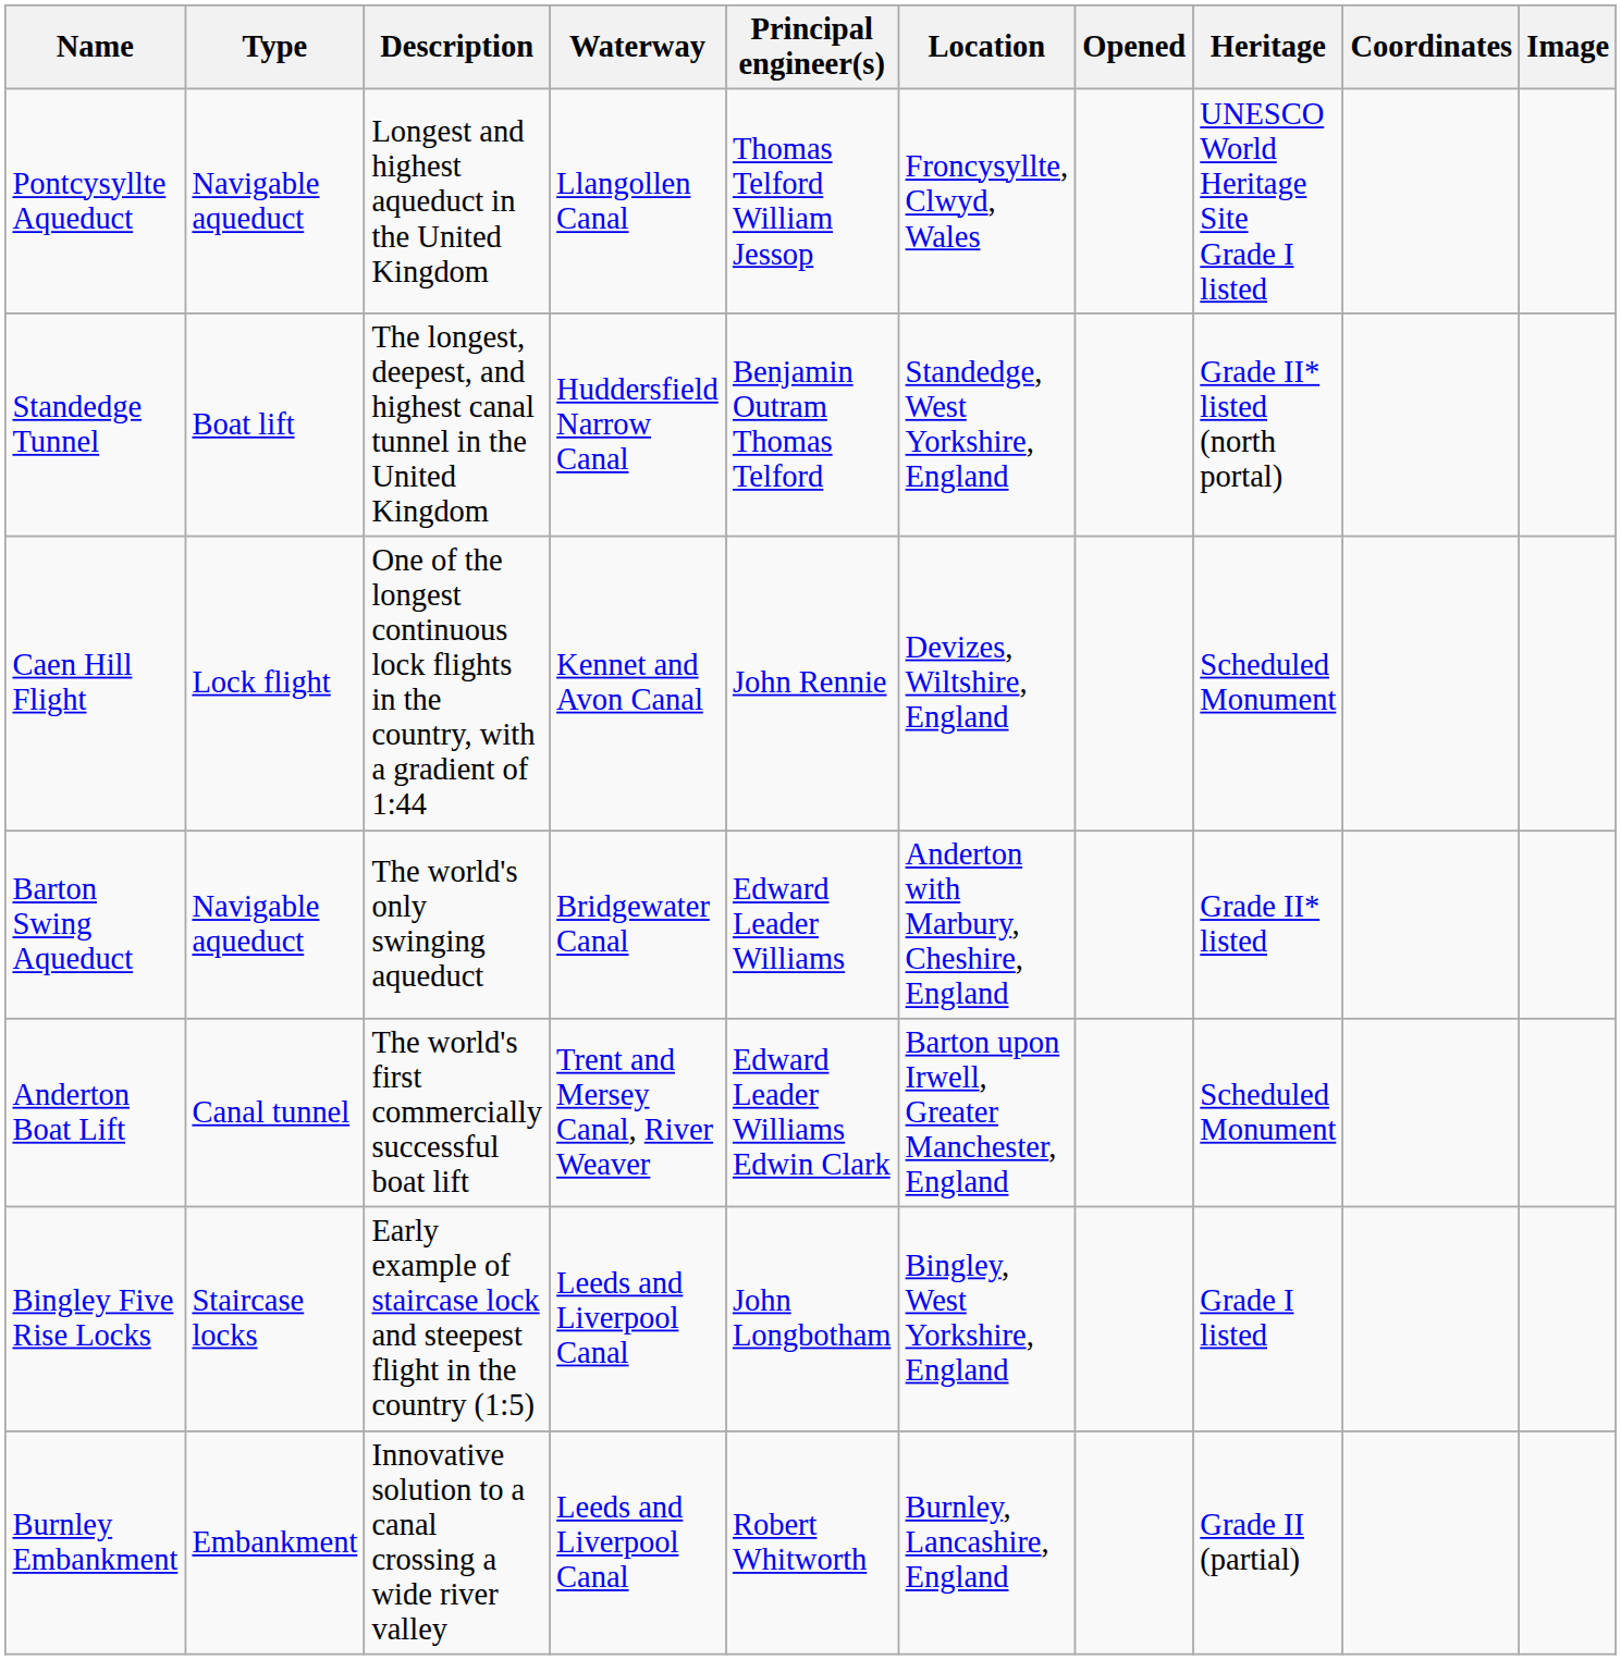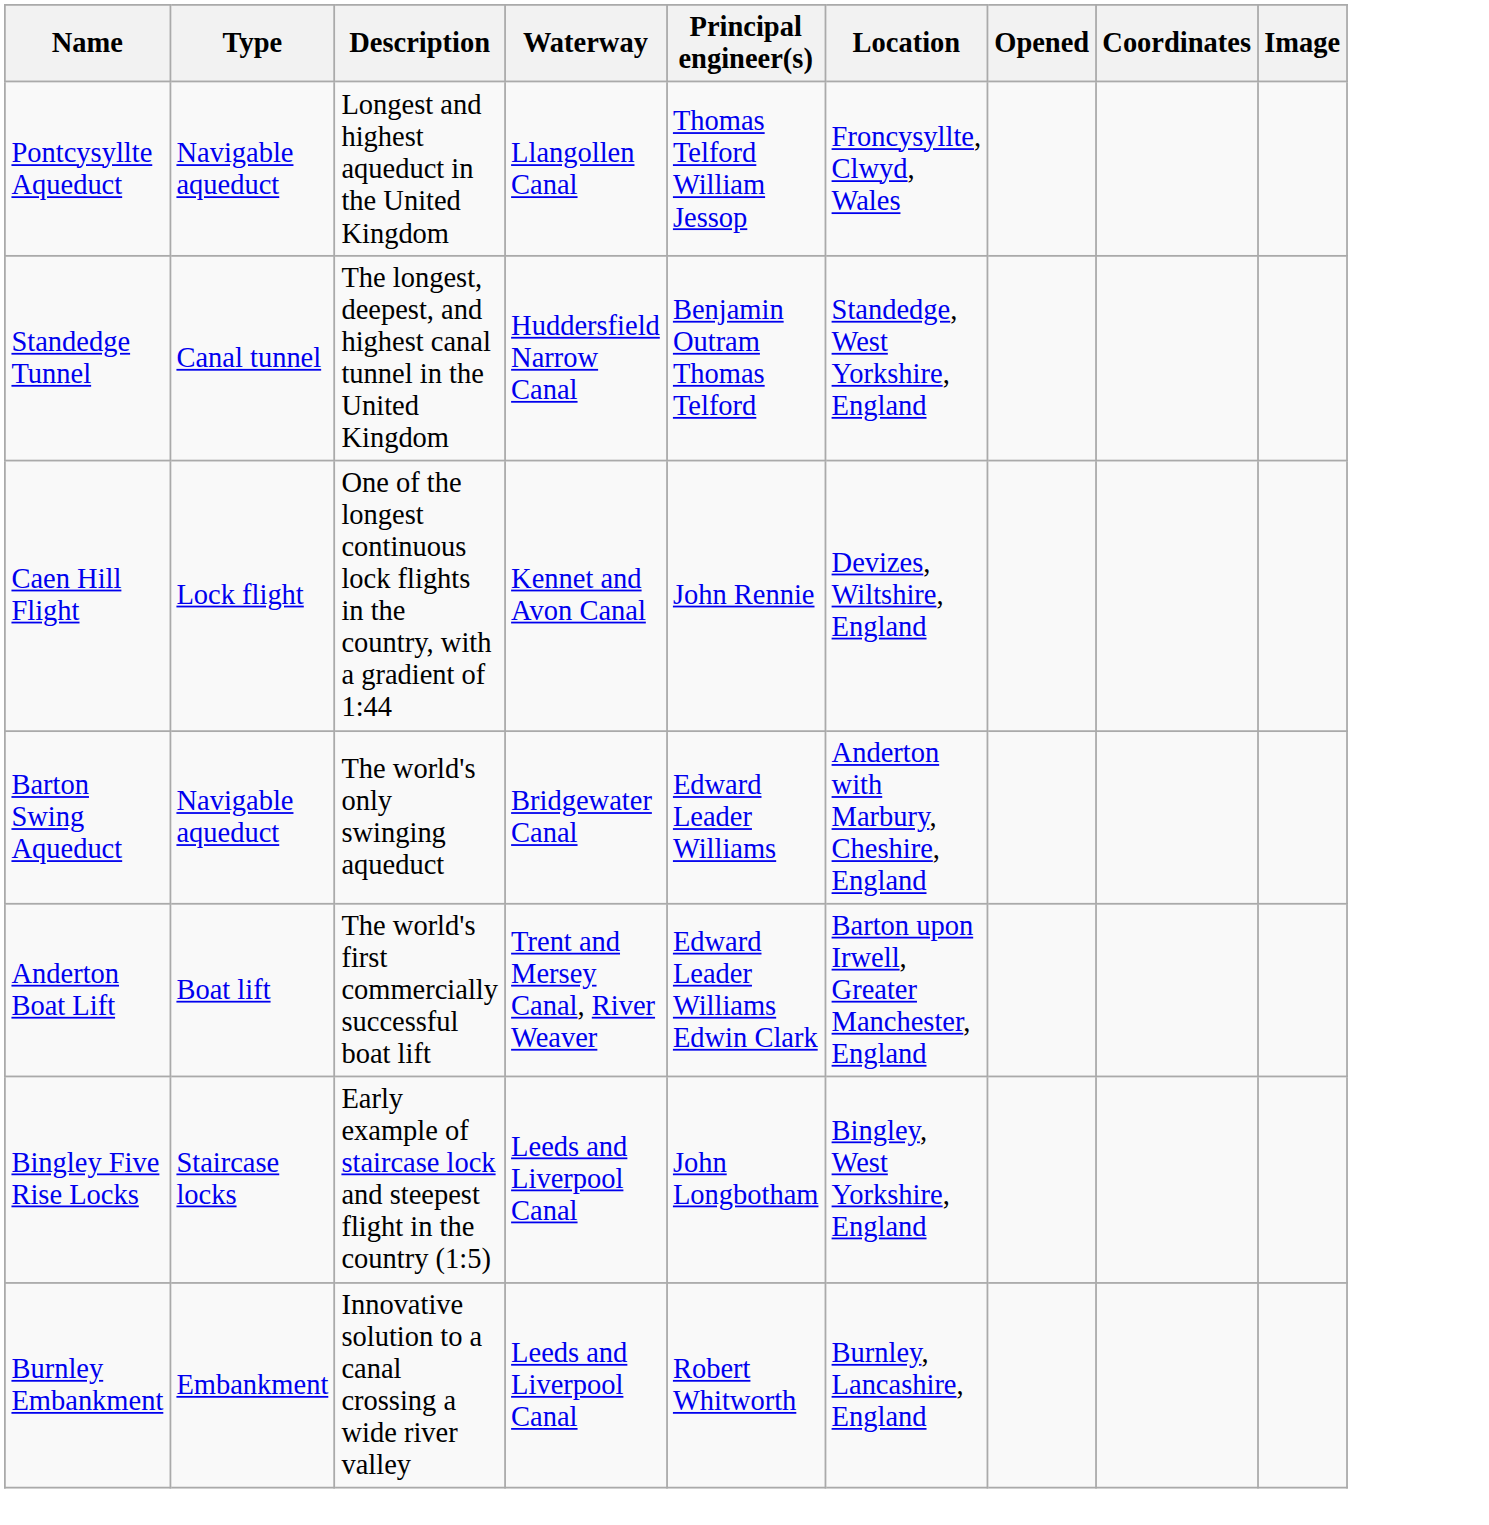 <table class="wikitable sortable">
 <tr>
 <th>Name</th>
 <th>Type</th>
 <th>Description</th>
 <th>Waterway</th>
 <th>Principal engineer(s)</th>
 <th>Location</th>
 <th>Opened</th>
-<th>Heritage</th>
 <th>Coordinates</th>
 <th>Image</th>
 </tr>
 <tr>
 <td><a href='#'>Pontcysyllte Aqueduct</a></td>
 <td><a href='#'>Navigable aqueduct</a></td>
 <td>Longest and highest aqueduct in the United Kingdom</td>
 <td><a href='#'>Llangollen Canal</a></td>
 <td><a href='#'>Thomas Telford</a><br><a href='#'>William Jessop</a></td>
 <td><a href='#'>Froncysyllte</a>, <a href='#'>Clwyd</a>, <a href='#'>Wales</a></td>
 <td></td>
-<td><a href='#'>UNESCO World Heritage Site</a><br><a href='#'>Grade I listed</a></td>
 <td></td>
 <td></td>
 </tr>
 <tr>
 <td><a href='#'>Standedge Tunnel</a></td>
-<td><a href='#'>Boat lift</a></td>
+<td><a href='#'>Canal tunnel</a></td>
 <td>The longest, deepest, and highest canal tunnel in the United Kingdom</td>
 <td><a href='#'>Huddersfield Narrow Canal</a></td>
 <td><a href='#'>Benjamin Outram</a><br><a href='#'>Thomas Telford</a></td>
 <td><a href='#'>Standedge</a>, <a href='#'>West Yorkshire</a>, <a href='#'>England</a></td>
 <td></td>
-<td><a href='#'>Grade II* listed</a> (north portal)</td>
 <td></td>
 <td></td>
 </tr>
 <tr>
 <td><a href='#'>Caen Hill Flight</a></td>
 <td><a href='#'>Lock flight</a></td>
 <td>One of the longest continuous lock flights in the country, with a gradient of 1:44</td>
 <td><a href='#'>Kennet and Avon Canal</a></td>
 <td><a href='#'>John Rennie</a></td>
 <td><a href='#'>Devizes</a>, <a href='#'>Wiltshire</a>, <a href='#'>England</a></td>
 <td></td>
-<td><a href='#'>Scheduled Monument</a></td>
 <td></td>
 <td></td>
 </tr>
 <tr>
 <td><a href='#'>Barton Swing Aqueduct</a></td>
 <td><a href='#'>Navigable aqueduct</a></td>
 <td>The world's only swinging aqueduct</td>
 <td><a href='#'>Bridgewater Canal</a></td>
 <td><a href='#'>Edward Leader Williams</a></td>
 <td><a href='#'>Anderton with Marbury</a>, <a href='#'>Cheshire</a>, <a href='#'>England</a></td>
 <td></td>
-<td><a href='#'>Grade II* listed</a></td>
 <td></td>
 <td></td>
 </tr>
 <tr>
 <td><a href='#'>Anderton Boat Lift</a></td>
-<td><a href='#'>Canal tunnel</a></td>
+<td><a href='#'>Boat lift</a></td>
 <td>The world's first commercially successful boat lift</td>
 <td><a href='#'>Trent and Mersey Canal</a>, <a href='#'>River Weaver</a></td>
 <td><a href='#'>Edward Leader Williams</a><br><a href='#'>Edwin Clark</a></td>
 <td><a href='#'>Barton upon Irwell</a>, <a href='#'>Greater Manchester</a>, <a href='#'>England</a></td>
 <td></td>
-<td><a href='#'>Scheduled Monument</a></td>
 <td></td>
 <td></td>
 </tr>
 <tr>
 <td><a href='#'>Bingley Five Rise Locks</a></td>
 <td><a href='#'>Staircase locks</a></td>
 <td>Early example of <a href='#'>staircase lock</a> and steepest flight in the country (1:5)</td>
 <td><a href='#'>Leeds and Liverpool Canal</a></td>
 <td><a href='#'>John Longbotham</a></td>
 <td><a href='#'>Bingley</a>, <a href='#'>West Yorkshire</a>, <a href='#'>England</a></td>
 <td></td>
-<td><a href='#'>Grade I listed</a></td>
 <td></td>
 <td></td>
 </tr>
 <tr>
 <td><a href='#'>Burnley Embankment</a></td>
 <td><a href='#'>Embankment</a></td>
 <td>Innovative solution to a canal crossing a wide river valley</td>
 <td><a href='#'>Leeds and Liverpool Canal</a></td>
 <td><a href='#'>Robert Whitworth</a></td>
 <td><a href='#'>Burnley</a>, <a href='#'>Lancashire</a>, <a href='#'>England</a></td>
 <td></td>
-<td><a href='#'>Grade II</a> (partial)</td>
 <td></td>
 <td></td>
 </tr>
 </table>
